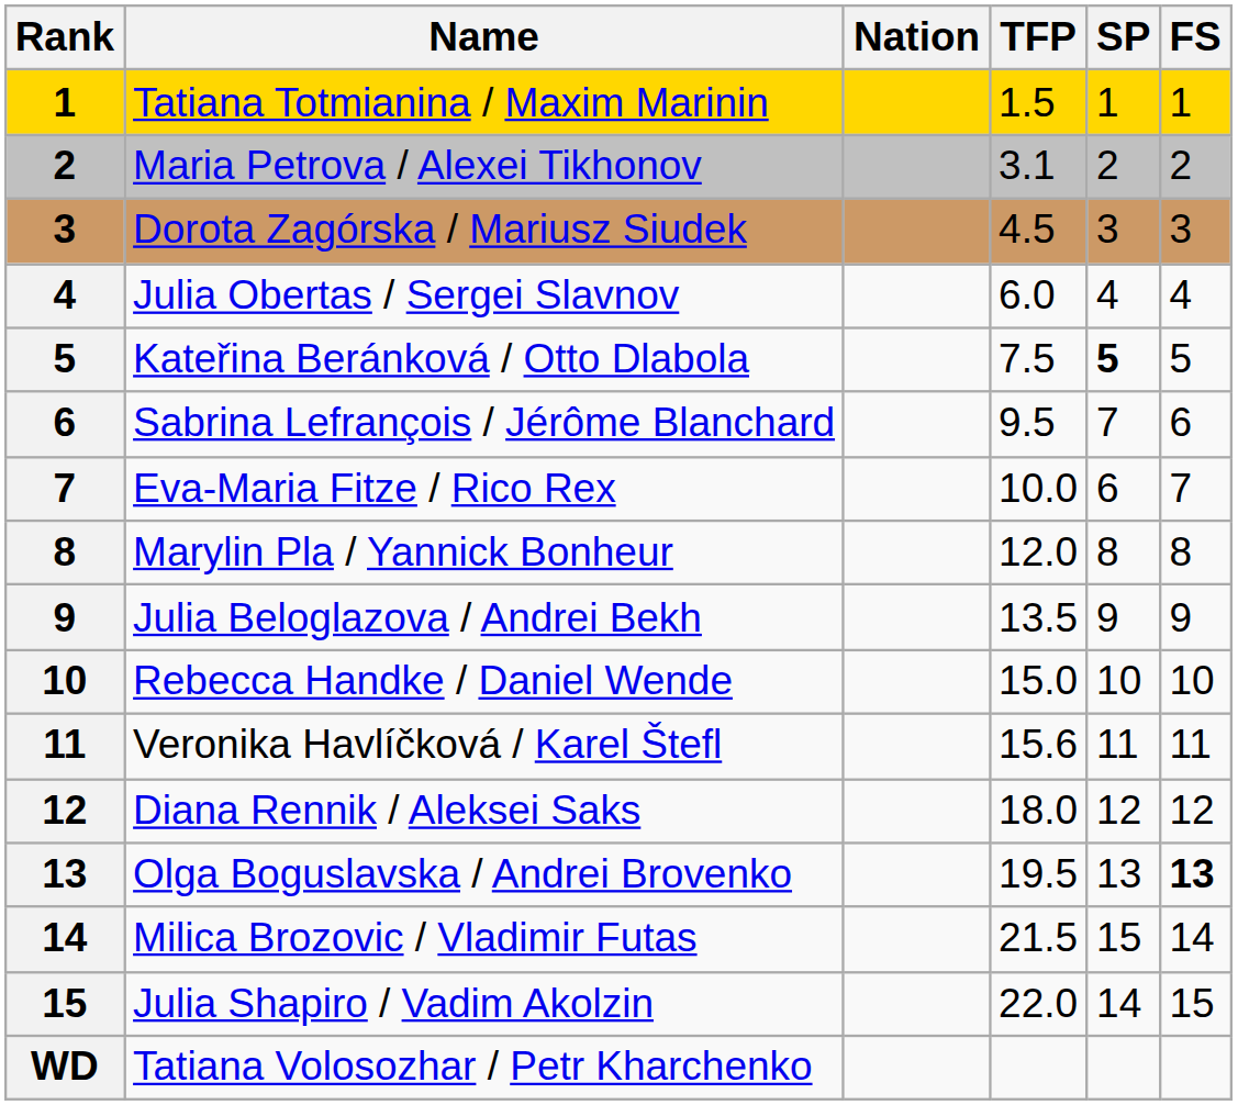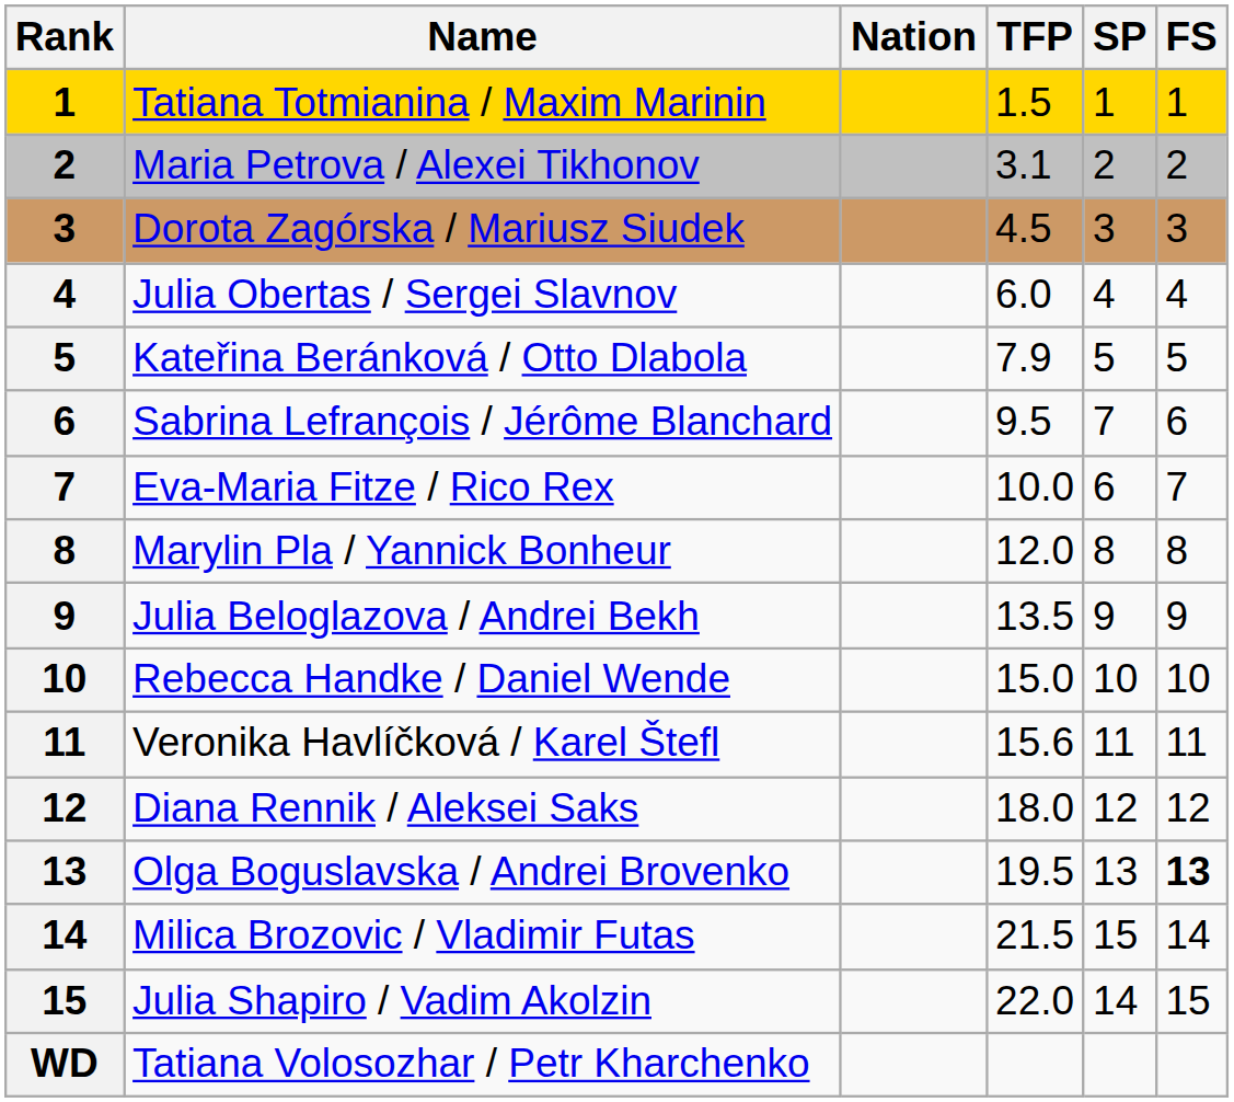 <table class="wikitable">
 <tr>
 <th>Rank</th>
 <th>Name</th>
 <th>Nation</th>
 <th>TFP</th>
 <th>SP</th>
 <th>FS</th>
 </tr>
 <tr bgcolor="gold">
 <td align="center"><strong>1</strong></td>
 <td><a href='#'>Tatiana Totmianina</a> / <a href='#'>Maxim Marinin</a></td>
 <td></td>
 <td>1.5</td>
 <td>1</td>
 <td>1</td>
 </tr>
 <tr bgcolor="silver">
 <td align="center"><strong>2</strong></td>
 <td><a href='#'>Maria Petrova</a> / <a href='#'>Alexei Tikhonov</a></td>
 <td></td>
 <td>3.1</td>
 <td>2</td>
 <td>2</td>
 </tr>
 <tr bgcolor="cc9966">
 <td align="center"><strong>3</strong></td>
 <td><a href='#'>Dorota Zagórska</a> / <a href='#'>Mariusz Siudek</a></td>
 <td></td>
 <td>4.5</td>
 <td>3</td>
 <td>3</td>
 </tr>
 <tr>
 <th>4</th>
 <td><a href='#'>Julia Obertas</a> / <a href='#'>Sergei Slavnov</a></td>
 <td></td>
 <td>6.0</td>
 <td>4</td>
 <td>4</td>
 </tr>
 <tr>
 <th>5</th>
 <td><a href='#'>Kateřina Beránková</a> / <a href='#'>Otto Dlabola</a></td>
 <td></td>
-<td>7.5</td>
-<td><strong>5</strong></td>
+<td>7.9</td>
+<td>5</td>
 <td>5</td>
 </tr>
 <tr>
 <th>6</th>
 <td><a href='#'>Sabrina Lefrançois</a> / <a href='#'>Jérôme Blanchard</a></td>
 <td></td>
 <td>9.5</td>
 <td>7</td>
 <td>6</td>
 </tr>
 <tr>
 <th>7</th>
 <td><a href='#'>Eva-Maria Fitze</a> / <a href='#'>Rico Rex</a></td>
 <td></td>
 <td>10.0</td>
 <td>6</td>
 <td>7</td>
 </tr>
 <tr>
 <th>8</th>
 <td><a href='#'>Marylin Pla</a> / <a href='#'>Yannick Bonheur</a></td>
 <td></td>
 <td>12.0</td>
 <td>8</td>
 <td>8</td>
 </tr>
 <tr>
 <th>9</th>
 <td><a href='#'>Julia Beloglazova</a> / <a href='#'>Andrei Bekh</a></td>
 <td></td>
 <td>13.5</td>
 <td>9</td>
 <td>9</td>
 </tr>
 <tr>
 <th>10</th>
 <td><a href='#'>Rebecca Handke</a> / <a href='#'>Daniel Wende</a></td>
 <td></td>
 <td>15.0</td>
 <td>10</td>
 <td>10</td>
 </tr>
 <tr>
 <th>11</th>
 <td>Veronika Havlíčková / <a href='#'>Karel Štefl</a></td>
 <td></td>
 <td>15.6</td>
 <td>11</td>
 <td>11</td>
 </tr>
 <tr>
 <th>12</th>
 <td><a href='#'>Diana Rennik</a> / <a href='#'>Aleksei Saks</a></td>
 <td></td>
 <td>18.0</td>
 <td>12</td>
 <td>12</td>
 </tr>
 <tr>
 <th>13</th>
 <td><a href='#'>Olga Boguslavska</a> / <a href='#'>Andrei Brovenko</a></td>
 <td></td>
 <td>19.5</td>
 <td>13</td>
 <td><strong>13</strong></td>
 </tr>
 <tr>
 <th>14</th>
 <td><a href='#'>Milica Brozovic</a> / <a href='#'>Vladimir Futas</a></td>
 <td></td>
 <td>21.5</td>
 <td>15</td>
 <td>14</td>
 </tr>
 <tr>
 <th>15</th>
 <td><a href='#'>Julia Shapiro</a> / <a href='#'>Vadim Akolzin</a></td>
 <td></td>
 <td>22.0</td>
 <td>14</td>
 <td>15</td>
 </tr>
 <tr>
 <th>WD</th>
 <td><a href='#'>Tatiana Volosozhar</a> / <a href='#'>Petr Kharchenko</a></td>
 <td></td>
 <td></td>
 <td></td>
 <td></td>
 </tr>
 </table>
